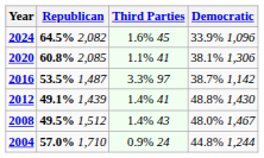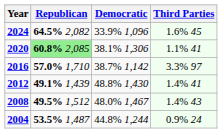 <table class="wikitable" style="float:right; font-size:95%;">
 <tr bgcolor=lightgrey>
 <th>Year</th>
 <th><a href='#'>Republican</a></th>
+<th><a href='#'>Democratic</a></th>
 <th><a href='#'>Third Parties</a></th>
-<th><a href='#'>Democratic</a></th>
 </tr>
 <tr>
 <td style="text-align:center;" ><strong><a href='#'>2024</a></strong></td>
 <td style="text-align:center;" ><strong>64.5%</strong> <em>2,082</em></td>
+<td style="text-align:center;" >33.9% <em>1,096</em></td>
 <td style="text-align:center; background:honeyDew;">1.6% <em>45</em></td>
-<td style="text-align:center;" >33.9% <em>1,096</em></td>
 </tr>
 <tr>
 <td style="text-align:center;" ><strong><a href='#'>2020</a></strong></td>
-<td style="text-align:center;" ><strong>60.8%</strong> <em>2,085</em></td>
+<td style="background: lightgreen; text-align:center;" ><strong>60.8%</strong> <em>2,085</em></td>
+<td style="text-align:center;" >38.1% <em>1,306</em></td>
 <td style="text-align:center; background:honeyDew;">1.1% <em>41</em></td>
-<td style="text-align:center;" >38.1% <em>1,306</em></td>
 </tr>
 <tr>
 <td style="text-align:center;" ><strong><a href='#'>2016</a></strong></td>
-<td style="text-align:center;" ><strong>53.5%</strong> <em>1,487</em></td>
+<td style="text-align:center;" ><strong>57.0%</strong> <em>1,710</em></td>
+<td style="text-align:center;" >38.7% <em>1,142</em></td>
 <td style="text-align:center; background:honeyDew;">3.3% <em>97</em></td>
-<td style="text-align:center;" >38.7% <em>1,142</em></td>
 </tr>
 <tr>
 <td style="text-align:center;" ><strong><a href='#'>2012</a></strong></td>
 <td style="text-align:center;" ><strong>49.1%</strong> <em>1,439</em></td>
+<td style="text-align:center;" >48.8% <em>1,430</em></td>
 <td style="text-align:center; background:honeyDew;">1.4% <em>41</em></td>
-<td style="text-align:center;" >48.8% <em>1,430</em></td>
 </tr>
 <tr>
 <td style="text-align:center;" ><strong><a href='#'>2008</a></strong></td>
 <td style="text-align:center;" ><strong>49.5%</strong> <em>1,512</em></td>
+<td style="text-align:center;" >48.0% <em>1,467</em></td>
 <td style="text-align:center; background:honeyDew;">1.4% <em>43</em></td>
-<td style="text-align:center;" >48.0% <em>1,467</em></td>
 </tr>
 <tr>
 <td style="text-align:center;" ><strong><a href='#'>2004</a></strong></td>
-<td style="text-align:center;" ><strong>57.0%</strong> <em>1,710</em></td>
+<td style="text-align:center;" ><strong>53.5%</strong> <em>1,487</em></td>
+<td style="text-align:center;" >44.8% <em>1,244</em></td>
 <td style="text-align:center; background:honeyDew;">0.9% <em>24</em></td>
-<td style="text-align:center;" >44.8% <em>1,244</em></td>
 </tr>
 </table>
